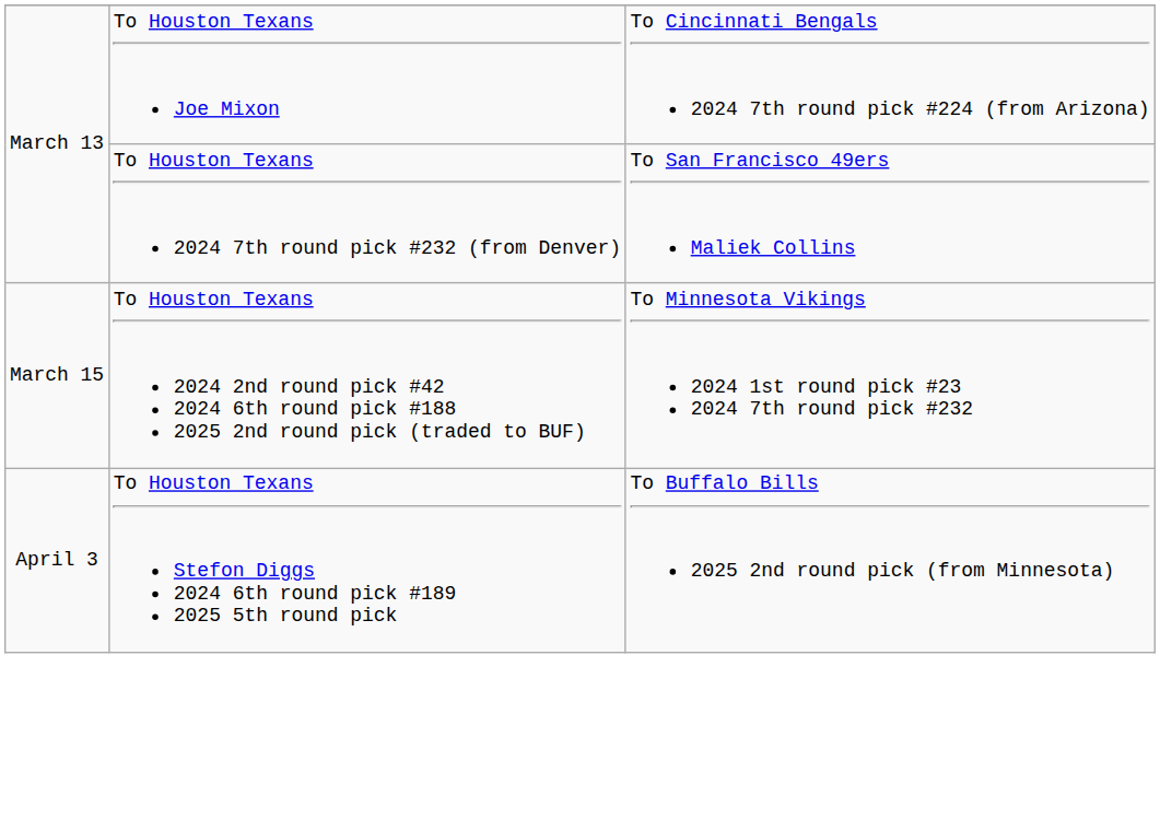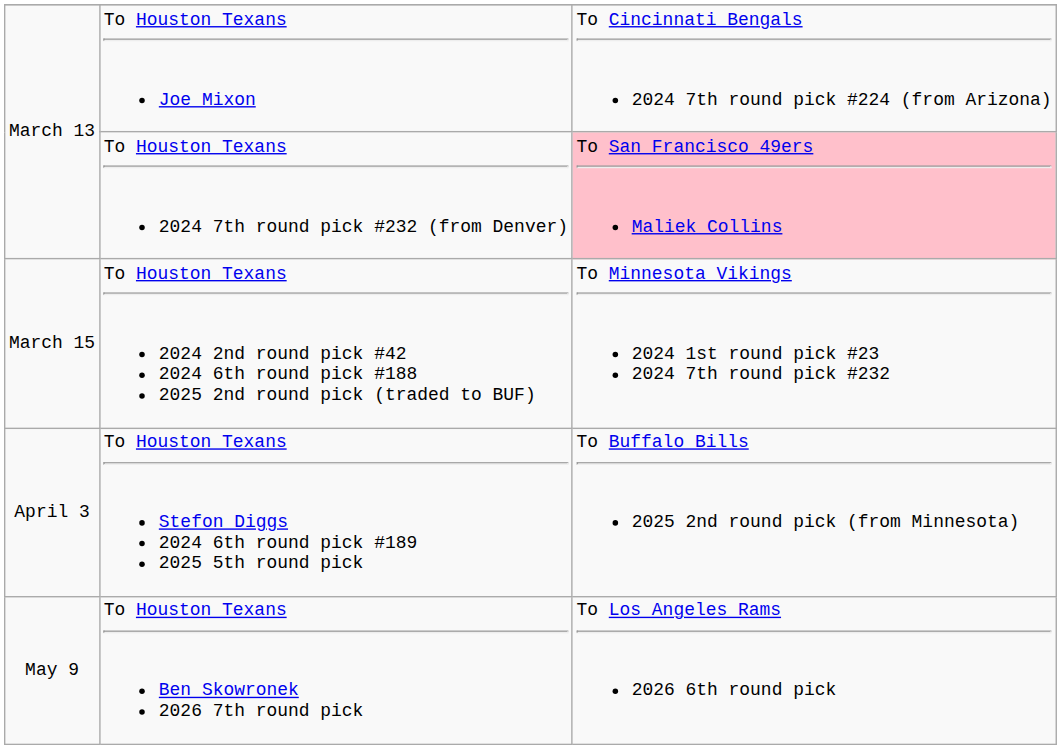 <table class="wikitable" style="text-align:center">
 <tr>
 </tr>
 <tr>
 <td rowspan=2>March 13</td>
 <td align=left valign=top>To <a href='#'>Houston Texans</a><hr><br><ul><li><a href='#'>Joe Mixon</a></li></ul></td>
 <td align=left valign=top>To <a href='#'>Cincinnati Bengals</a><hr><br><ul><li>2024 7th round pick #224 (from Arizona)</li></ul></td>
 </tr>
 <tr>
 <td align=left valign=top>To <a href='#'>Houston Texans</a><hr><br><ul><li>2024 7th round pick #232 (from Denver)</li></ul></td>
-<td align=left valign=top>To <a href='#'>San Francisco 49ers</a><hr><br><ul><li><a href='#'>Maliek Collins</a></li></ul></td>
+<td align=left valign=top style="background: pink;">To <a href='#'>San Francisco 49ers</a><hr><br><ul><li><a href='#'>Maliek Collins</a></li></ul></td>
 </tr>
 <tr>
 <td>March 15</td>
 <td align=left valign=top>To <a href='#'>Houston Texans</a><hr><br><ul><li>2024 2nd round pick #42</li><li>2024 6th round pick #188</li><li>2025 2nd round pick (traded to BUF)</li></ul></td>
 <td align=left valign=top>To <a href='#'>Minnesota Vikings</a><hr><br><ul><li>2024 1st round pick #23</li><li>2024 7th round pick #232</li></ul></td>
 </tr>
 <tr>
 <td>April 3</td>
 <td align=left valign=top>To <a href='#'>Houston Texans</a><hr><br><ul><li><a href='#'>Stefon Diggs</a></li><li>2024 6th round pick #189</li><li>2025 5th round pick</li></ul></td>
 <td align=left valign=top>To <a href='#'>Buffalo Bills</a><hr><br><ul><li>2025 2nd round pick (from Minnesota)</li></ul></td>
 </tr>
+<tr>
+<td>May 9</td>
+<td align=left valign=top>To <a href='#'>Houston Texans</a><hr><br><ul><li><a href='#'>Ben Skowronek</a></li><li>2026 7th round pick</li></ul></td>
+<td align=left valign=top>To <a href='#'>Los Angeles Rams</a><hr><br><ul><li>2026 6th round pick</li></ul></td>
+</tr>
 </table>
